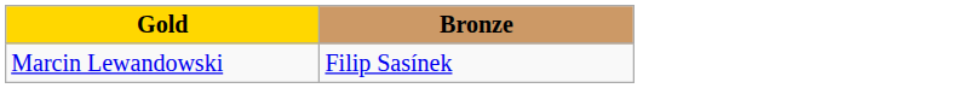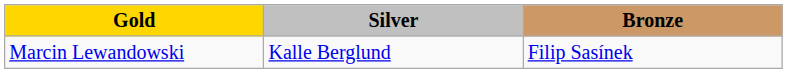 <table class="wikitable" style="text-align:left">
 <tr align="center">
 <td width=200 bgcolor=gold><strong>Gold</strong></td>
+<td width=200 bgcolor=silver><strong>Silver</strong></td>
 <td width=200 bgcolor=CC9966><strong>Bronze</strong></td>
 </tr>
 <tr>
 <td><a href='#'>Marcin Lewandowski</a><br><em></em></td>
+<td><a href='#'>Kalle Berglund</a><br><em></em></td>
 <td><a href='#'>Filip Sasínek</a><br><em></em></td>
 </tr>
 </table>
